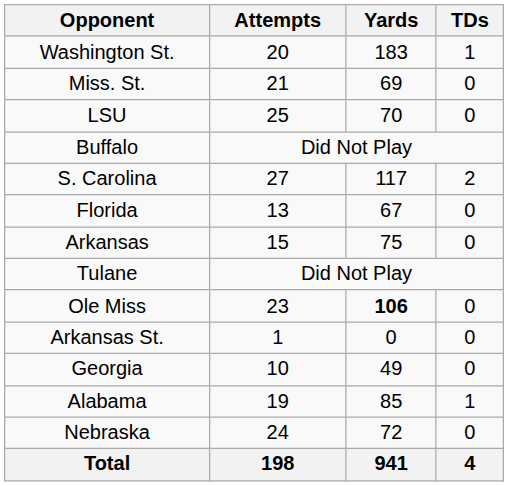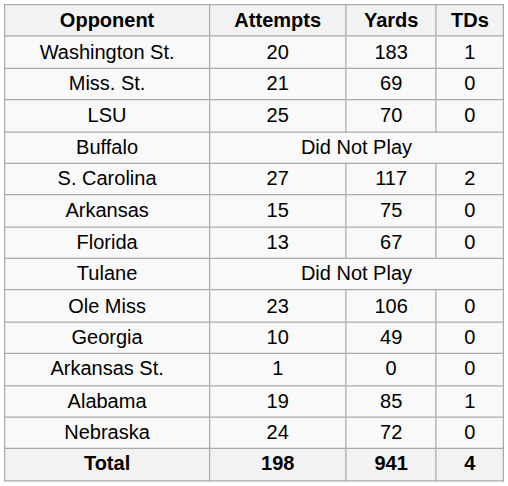 <table class="wikitable" style="width: 25em; text-align:center">
 <tr>
 <th>Opponent</th>
 <th>Attempts</th>
 <th>Yards</th>
 <th>TDs</th>
 </tr>
 <tr>
 <td>Washington St.</td>
 <td>20</td>
 <td>183</td>
 <td>1</td>
 </tr>
 <tr>
 <td>Miss. St.</td>
 <td>21</td>
 <td>69</td>
 <td>0</td>
 </tr>
 <tr>
 <td>LSU</td>
 <td>25</td>
 <td>70</td>
 <td>0</td>
 </tr>
 <tr>
 <td>Buffalo</td>
 <td colspan="3">Did Not Play</td>
 </tr>
 <tr>
 <td>S. Carolina</td>
 <td>27</td>
 <td>117</td>
 <td>2</td>
 </tr>
 <tr>
+<td>Arkansas</td>
+<td>15</td>
+<td>75</td>
+<td>0</td>
+</tr>
+<tr>
 <td>Florida</td>
 <td>13</td>
 <td>67</td>
-<td>0</td>
-</tr>
-<tr>
-<td>Arkansas</td>
-<td>15</td>
-<td>75</td>
 <td>0</td>
 </tr>
 <tr>
 <td>Tulane</td>
 <td colspan= "3">Did Not Play</td>
 </tr>
 <tr>
 <td>Ole Miss</td>
 <td>23</td>
-<td><strong>106</strong></td>
+<td>106</td>
+<td>0</td>
+</tr>
+<tr>
+<td>Georgia</td>
+<td>10</td>
+<td>49</td>
 <td>0</td>
 </tr>
 <tr>
 <td>Arkansas St.</td>
 <td>1</td>
 <td>0</td>
-<td>0</td>
-</tr>
-<tr>
-<td>Georgia</td>
-<td>10</td>
-<td>49</td>
 <td>0</td>
 </tr>
 <tr>
 <td>Alabama</td>
 <td>19</td>
 <td>85</td>
 <td>1</td>
 </tr>
 <tr>
 <td>Nebraska</td>
 <td>24</td>
 <td>72</td>
 <td>0</td>
 </tr>
 <tr>
 <th>Total</th>
 <th>198</th>
 <th>941</th>
 <th>4</th>
 </tr>
 </table>
